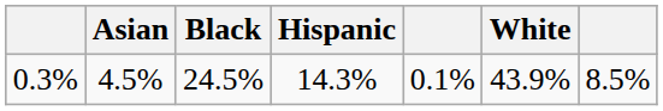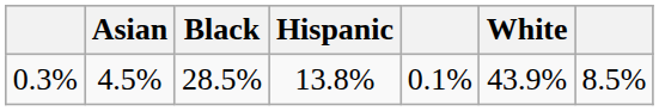 <table class="wikitable" style=text-align:center>
 <tr>
 <th scope="col"></th>
 <th scope="col"> Asian</th>
 <th scope="col"> Black</th>
 <th scope="col"> Hispanic</th>
 <th scope="col"></th>
 <th scope="col"> White</th>
 <th scope="col"></th>
 </tr>
 <tr>
 <td>0.3%</td>
 <td>4.5%</td>
-<td>24.5%</td>
-<td>14.3%</td>
+<td>28.5%</td>
+<td>13.8%</td>
 <td>0.1%</td>
 <td>43.9%</td>
 <td>8.5%</td>
 </tr>
 </table>
